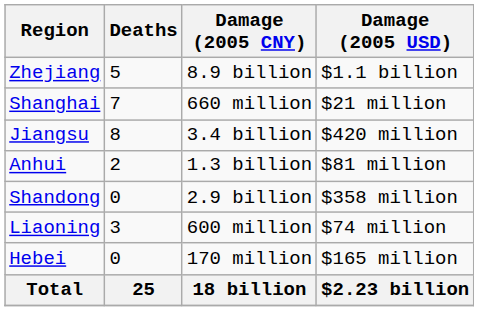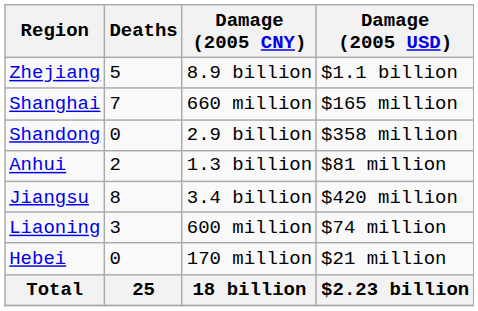 <table class="wikitable" style="float:right;margin:0 0 0.5em 1em;">
 <tr>
 <th rowspan=1>Region</th>
 <th rowspan=1>Deaths</th>
 <th rowspan=1>Damage<br>(2005 <a href='#'>CNY</a>)</th>
 <th rowspan=1>Damage<br>(2005 <a href='#'>USD</a>)</th>
 </tr>
 <tr>
 <td><a href='#'>Zhejiang</a></td>
 <td>5</td>
 <td>8.9 billion</td>
 <td>$1.1 billion</td>
 </tr>
 <tr>
 <td><a href='#'>Shanghai</a></td>
 <td>7</td>
 <td>660 million</td>
-<td>$21 million</td>
+<td>$165 million</td>
 </tr>
 <tr>
-<td><a href='#'>Jiangsu</a></td>
-<td>8</td>
-<td>3.4 billion</td>
-<td>$420 million</td>
+<td><a href='#'>Shandong</a></td>
+<td>0</td>
+<td>2.9 billion</td>
+<td>$358 million</td>
 </tr>
 <tr>
 <td><a href='#'>Anhui</a></td>
 <td>2</td>
 <td>1.3 billion</td>
 <td>$81 million</td>
 </tr>
 <tr>
-<td><a href='#'>Shandong</a></td>
-<td>0</td>
-<td>2.9 billion</td>
-<td>$358 million</td>
+<td><a href='#'>Jiangsu</a></td>
+<td>8</td>
+<td>3.4 billion</td>
+<td>$420 million</td>
 </tr>
 <tr>
 <td><a href='#'>Liaoning</a></td>
 <td>3</td>
 <td>600 million</td>
 <td>$74 million</td>
 </tr>
 <tr>
 <td><a href='#'>Hebei</a></td>
 <td>0</td>
 <td>170 million</td>
-<td>$165 million</td>
+<td>$21 million</td>
 </tr>
 <tr>
 <th>Total</th>
 <th>25</th>
 <th>18 billion</th>
 <th>$2.23 billion</th>
 </tr>
 <tr>
 </tr>
 </table>
